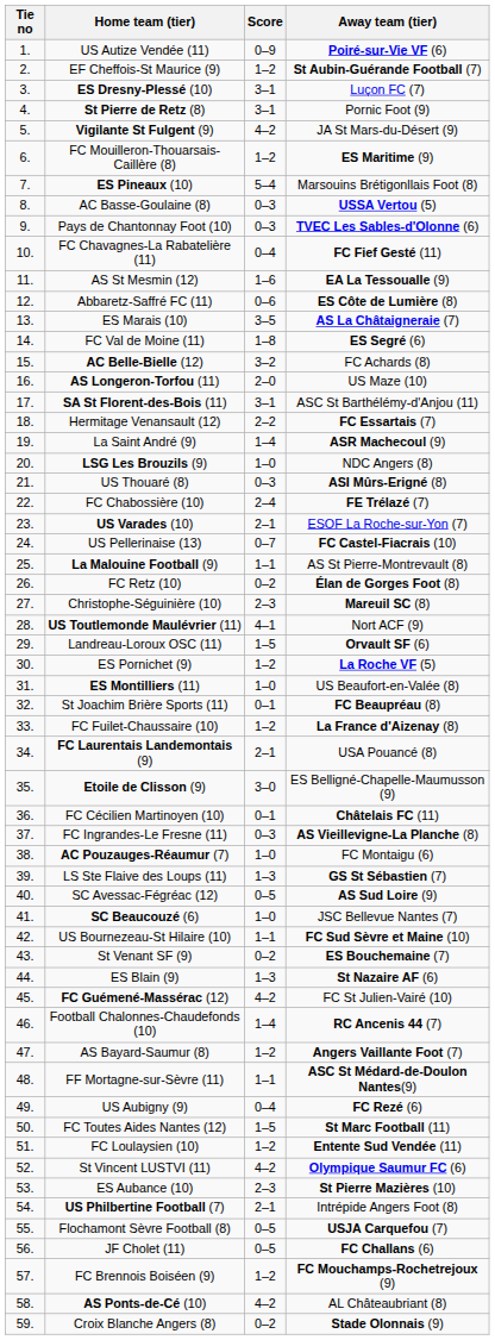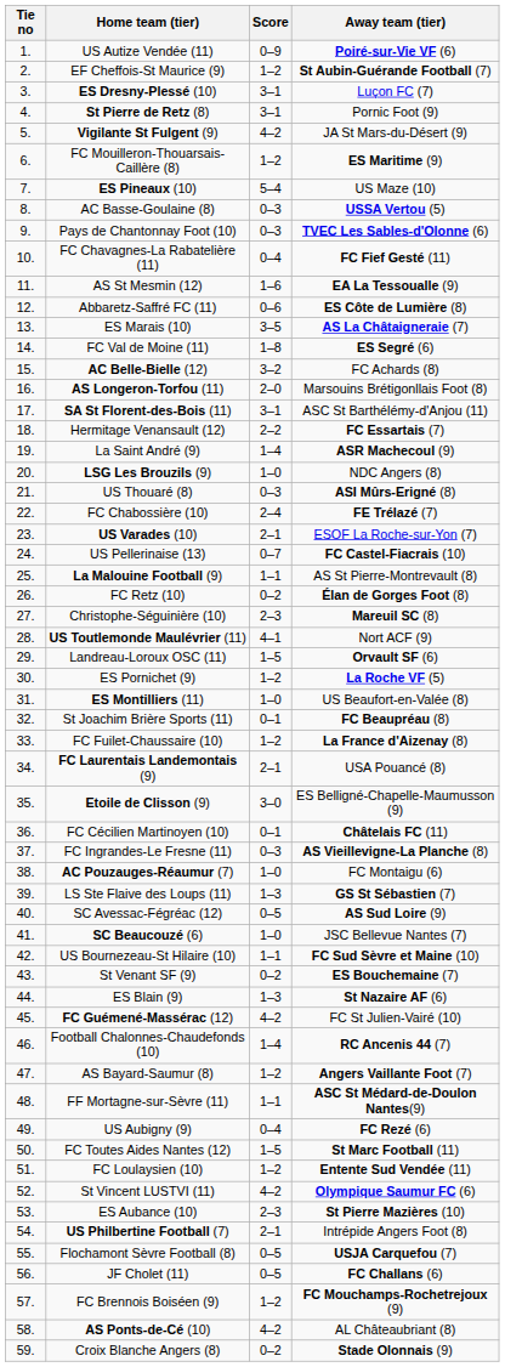 <table class="wikitable" style="text-align: center">
 <tr>
 <th>Tie no</th>
 <th>Home team (tier)</th>
 <th>Score</th>
 <th>Away team (tier)</th>
 </tr>
 <tr>
 <td>1.</td>
 <td>US Autize Vendée (11)</td>
 <td>0–9</td>
 <td><strong><a href='#'>Poiré-sur-Vie VF</a></strong> (6)</td>
 </tr>
 <tr>
 <td>2.</td>
 <td>EF Cheffois-St Maurice (9)</td>
 <td>1–2</td>
 <td><strong>St Aubin-Guérande Football</strong> (7)</td>
 </tr>
 <tr>
 <td>3.</td>
 <td><strong>ES Dresny-Plessé</strong> (10)</td>
 <td>3–1</td>
 <td><a href='#'>Luçon FC</a> (7)</td>
 </tr>
 <tr>
 <td>4.</td>
 <td><strong>St Pierre de Retz</strong> (8)</td>
 <td>3–1</td>
 <td>Pornic Foot (9)</td>
 </tr>
 <tr>
 <td>5.</td>
 <td><strong>Vigilante St Fulgent</strong> (9)</td>
 <td>4–2 </td>
 <td>JA St Mars-du-Désert (9)</td>
 </tr>
 <tr>
 <td>6.</td>
 <td>FC Mouilleron-Thouarsais-Caillère (8)</td>
 <td>1–2</td>
 <td><strong>ES Maritime</strong> (9)</td>
 </tr>
 <tr>
 <td>7.</td>
 <td><strong>ES Pineaux</strong> (10)</td>
 <td>5–4</td>
-<td>Marsouins Brétigonllais Foot (8)</td>
+<td>US Maze (10)</td>
 </tr>
 <tr>
 <td>8.</td>
 <td>AC Basse-Goulaine (8)</td>
 <td>0–3</td>
 <td><strong><a href='#'>USSA Vertou</a></strong> (5)</td>
 </tr>
 <tr>
 <td>9.</td>
 <td>Pays de Chantonnay Foot (10)</td>
 <td>0–3</td>
 <td><strong><a href='#'>TVEC Les Sables-d'Olonne</a></strong> (6)</td>
 </tr>
 <tr>
 <td>10.</td>
 <td>FC Chavagnes-La Rabatelière (11)</td>
 <td>0–4</td>
 <td><strong>FC Fief Gesté</strong> (11)</td>
 </tr>
 <tr>
 <td>11.</td>
 <td>AS St Mesmin (12)</td>
 <td>1–6</td>
 <td><strong>EA La Tessoualle</strong> (9)</td>
 </tr>
 <tr>
 <td>12.</td>
 <td>Abbaretz-Saffré FC (11)</td>
 <td>0–6</td>
 <td><strong>ES Côte de Lumière</strong> (8)</td>
 </tr>
 <tr>
 <td>13.</td>
 <td>ES Marais (10)</td>
 <td>3–5</td>
 <td><strong><a href='#'>AS La Châtaigneraie</a></strong> (7)</td>
 </tr>
 <tr>
 <td>14.</td>
 <td>FC Val de Moine (11)</td>
 <td>1–8</td>
 <td><strong>ES Segré</strong> (6)</td>
 </tr>
 <tr>
 <td>15.</td>
 <td><strong>AC Belle-Bielle</strong> (12)</td>
 <td>3–2</td>
 <td>FC Achards (8)</td>
 </tr>
 <tr>
 <td>16.</td>
 <td><strong>AS Longeron-Torfou</strong> (11)</td>
 <td>2–0</td>
-<td>US Maze (10)</td>
+<td>Marsouins Brétigonllais Foot (8)</td>
 </tr>
 <tr>
 <td>17.</td>
 <td><strong>SA St Florent-des-Bois</strong> (11)</td>
 <td>3–1</td>
 <td>ASC St Barthélémy-d'Anjou (11)</td>
 </tr>
 <tr>
 <td>18.</td>
 <td>Hermitage Venansault (12)</td>
 <td>2–2 </td>
 <td><strong>FC Essartais</strong> (7)</td>
 </tr>
 <tr>
 <td>19.</td>
 <td>La Saint André (9)</td>
 <td>1–4</td>
 <td><strong>ASR Machecoul</strong> (9)</td>
 </tr>
 <tr>
 <td>20.</td>
 <td><strong>LSG Les Brouzils</strong> (9)</td>
 <td>1–0</td>
 <td>NDC Angers (8)</td>
 </tr>
 <tr>
 <td>21.</td>
 <td>US Thouaré (8)</td>
 <td>0–3</td>
 <td><strong>ASI Mûrs-Erigné</strong> (8)</td>
 </tr>
 <tr>
 <td>22.</td>
 <td>FC Chabossière (10)</td>
 <td>2–4</td>
 <td><strong>FE Trélazé</strong> (7)</td>
 </tr>
 <tr>
 <td>23.</td>
 <td><strong>US Varades</strong> (10)</td>
 <td>2–1</td>
 <td><a href='#'>ESOF La Roche-sur-Yon</a> (7)</td>
 </tr>
 <tr>
 <td>24.</td>
 <td>US Pellerinaise (13)</td>
 <td>0–7</td>
 <td><strong>FC Castel-Fiacrais</strong> (10)</td>
 </tr>
 <tr>
 <td>25.</td>
 <td><strong>La Malouine Football</strong> (9)</td>
 <td>1–1 </td>
 <td>AS St Pierre-Montrevault (8)</td>
 </tr>
 <tr>
 <td>26.</td>
 <td>FC Retz (10)</td>
 <td>0–2</td>
 <td><strong>Élan de Gorges Foot</strong> (8)</td>
 </tr>
 <tr>
 <td>27.</td>
 <td>Christophe-Séguinière (10)</td>
 <td>2–3 </td>
 <td><strong>Mareuil SC</strong> (8)</td>
 </tr>
 <tr>
 <td>28.</td>
 <td><strong>US Toutlemonde Maulévrier</strong> (11)</td>
 <td>4–1 </td>
 <td>Nort ACF (9)</td>
 </tr>
 <tr>
 <td>29.</td>
 <td>Landreau-Loroux OSC (11)</td>
 <td>1–5</td>
 <td><strong>Orvault SF</strong> (6)</td>
 </tr>
 <tr>
 <td>30.</td>
 <td>ES Pornichet (9)</td>
 <td>1–2</td>
 <td><strong><a href='#'>La Roche VF</a></strong> (5)</td>
 </tr>
 <tr>
 <td>31.</td>
 <td><strong>ES Montilliers</strong> (11)</td>
 <td>1–0</td>
 <td>US Beaufort-en-Valée (8)</td>
 </tr>
 <tr>
 <td>32.</td>
 <td>St Joachim Brière Sports (11)</td>
 <td>0–1</td>
 <td><strong>FC Beaupréau</strong> (8)</td>
 </tr>
 <tr>
 <td>33.</td>
 <td>FC Fuilet-Chaussaire (10)</td>
 <td>1–2</td>
 <td><strong>La France d'Aizenay</strong> (8)</td>
 </tr>
 <tr>
 <td>34.</td>
 <td><strong>FC Laurentais Landemontais</strong> (9)</td>
 <td>2–1</td>
 <td>USA Pouancé (8)</td>
 </tr>
 <tr>
 <td>35.</td>
 <td><strong>Etoile de Clisson</strong> (9)</td>
 <td>3–0</td>
 <td>ES Belligné-Chapelle-Maumusson (9)</td>
 </tr>
 <tr>
 <td>36.</td>
 <td>FC Cécilien Martinoyen (10)</td>
 <td>0–1</td>
 <td><strong>Châtelais FC</strong> (11)</td>
 </tr>
 <tr>
 <td>37.</td>
 <td>FC Ingrandes-Le Fresne (11)</td>
 <td>0–3</td>
 <td><strong>AS Vieillevigne-La Planche</strong> (8)</td>
 </tr>
 <tr>
 <td>38.</td>
 <td><strong>AC Pouzauges-Réaumur</strong> (7)</td>
 <td>1–0</td>
 <td>FC Montaigu (6)</td>
 </tr>
 <tr>
 <td>39.</td>
 <td>LS Ste Flaive des Loups (11)</td>
 <td>1–3</td>
 <td><strong>GS St Sébastien</strong> (7)</td>
 </tr>
 <tr>
 <td>40.</td>
 <td>SC Avessac-Fégréac (12)</td>
 <td>0–5</td>
 <td><strong>AS Sud Loire</strong> (9)</td>
 </tr>
 <tr>
 <td>41.</td>
 <td><strong>SC Beaucouzé</strong> (6)</td>
 <td>1–0</td>
 <td>JSC Bellevue Nantes (7)</td>
 </tr>
 <tr>
 <td>42.</td>
 <td>US Bournezeau-St Hilaire (10)</td>
 <td>1–1 </td>
 <td><strong>FC Sud Sèvre et Maine</strong> (10)</td>
 </tr>
 <tr>
 <td>43.</td>
 <td>St Venant SF (9)</td>
 <td>0–2</td>
 <td><strong>ES Bouchemaine</strong> (7)</td>
 </tr>
 <tr>
 <td>44.</td>
 <td>ES Blain (9)</td>
 <td>1–3</td>
 <td><strong>St Nazaire AF</strong> (6)</td>
 </tr>
 <tr>
 <td>45.</td>
 <td><strong>FC Guémené-Massérac</strong> (12)</td>
 <td>4–2</td>
 <td>FC St Julien-Vairé (10)</td>
 </tr>
 <tr>
 <td>46.</td>
 <td>Football Chalonnes-Chaudefonds (10)</td>
 <td>1–4</td>
 <td><strong>RC Ancenis 44</strong> (7)</td>
 </tr>
 <tr>
 <td>47.</td>
 <td>AS Bayard-Saumur (8)</td>
 <td>1–2</td>
 <td><strong>Angers Vaillante Foot</strong> (7)</td>
 </tr>
 <tr>
 <td>48.</td>
 <td>FF Mortagne-sur-Sèvre (11)</td>
 <td>1–1 </td>
 <td><strong>ASC St Médard-de-Doulon Nantes</strong>(9)</td>
 </tr>
 <tr>
 <td>49.</td>
 <td>US Aubigny (9)</td>
 <td>0–4</td>
 <td><strong>FC Rezé</strong> (6)</td>
 </tr>
 <tr>
 <td>50.</td>
 <td>FC Toutes Aides Nantes (12)</td>
 <td>1–5</td>
 <td><strong>St Marc Football</strong> (11)</td>
 </tr>
 <tr>
 <td>51.</td>
 <td>FC Loulaysien (10)</td>
 <td>1–2</td>
 <td><strong>Entente Sud Vendée</strong> (11)</td>
 </tr>
 <tr>
 <td>52.</td>
 <td>St Vincent LUSTVI (11)</td>
 <td>4–2</td>
 <td><strong><a href='#'>Olympique Saumur FC</a></strong> (6)</td>
 </tr>
 <tr>
 <td>53.</td>
 <td>ES Aubance (10)</td>
 <td>2–3</td>
 <td><strong>St Pierre Mazières</strong> (10)</td>
 </tr>
 <tr>
 <td>54.</td>
 <td><strong>US Philbertine Football</strong> (7)</td>
 <td>2–1</td>
 <td>Intrépide Angers Foot (8)</td>
 </tr>
 <tr>
 <td>55.</td>
 <td>Flochamont Sèvre Football (8)</td>
 <td>0–5</td>
 <td><strong>USJA Carquefou</strong> (7)</td>
 </tr>
 <tr>
 <td>56.</td>
 <td>JF Cholet (11)</td>
 <td>0–5</td>
 <td><strong>FC Challans</strong> (6)</td>
 </tr>
 <tr>
 <td>57.</td>
 <td>FC Brennois Boiséen (9)</td>
 <td>1–2</td>
 <td><strong>FC Mouchamps-Rochetrejoux</strong> (9)</td>
 </tr>
 <tr>
 <td>58.</td>
 <td><strong>AS Ponts-de-Cé</strong> (10)</td>
 <td>4–2</td>
 <td>AL Châteaubriant (8)</td>
 </tr>
 <tr>
 <td>59.</td>
 <td>Croix Blanche Angers (8)</td>
 <td>0–2</td>
 <td><strong>Stade Olonnais</strong> (9)</td>
 </tr>
 </table>
